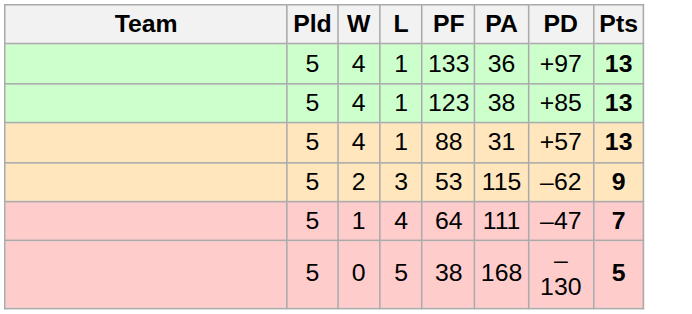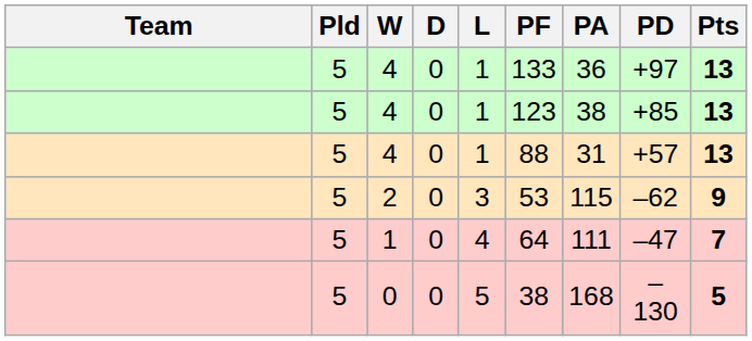 <table class="wikitable" style="text-align:center;">
 <tr>
 <th width=175>Team</th>
 <th width=20 abbr="Played">Pld</th>
 <th width=20 abbr="Won">W</th>
+<th width=20 abbr="Drawn">D</th>
 <th width=20 abbr="Lost">L</th>
 <th width=20 abbr="Points for">PF</th>
 <th width=20 abbr="Points against">PA</th>
 <th width=35 abbr="Points difference">PD</th>
 <th width=20 abbr="Points">Pts</th>
 </tr>
 <tr style="background:#ccffcc">
 <td align=left></td>
 <td>5</td>
 <td>4</td>
+<td>0</td>
 <td>1</td>
 <td>133</td>
 <td>36</td>
 <td>+97</td>
 <td><strong>13</strong></td>
 </tr>
 <tr style="background:#ccffcc">
 <td align=left></td>
 <td>5</td>
 <td>4</td>
+<td>0</td>
 <td>1</td>
 <td>123</td>
 <td>38</td>
 <td>+85</td>
 <td><strong>13</strong></td>
 </tr>
 <tr style="background:#ffe6bd">
 <td align=left></td>
 <td>5</td>
 <td>4</td>
+<td>0</td>
 <td>1</td>
 <td>88</td>
 <td>31</td>
 <td>+57</td>
 <td><strong>13</strong></td>
 </tr>
 <tr style="background:#ffe6bd">
 <td align=left></td>
 <td>5</td>
 <td>2</td>
+<td>0</td>
 <td>3</td>
 <td>53</td>
 <td>115</td>
 <td>–62</td>
 <td><strong>9</strong></td>
 </tr>
 <tr style="background:#fcc">
 <td align=left></td>
 <td>5</td>
 <td>1</td>
+<td>0</td>
 <td>4</td>
 <td>64</td>
 <td>111</td>
 <td>–47</td>
 <td><strong>7</strong></td>
 </tr>
 <tr style="background:#fcc">
 <td align=left></td>
 <td>5</td>
 <td>0</td>
+<td>0</td>
 <td>5</td>
 <td>38</td>
 <td>168</td>
 <td>–130</td>
 <td><strong>5</strong></td>
 </tr>
 </table>
